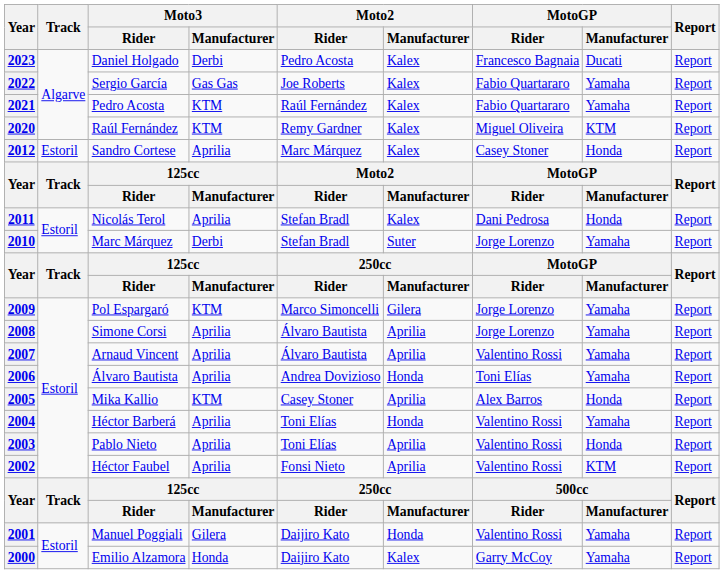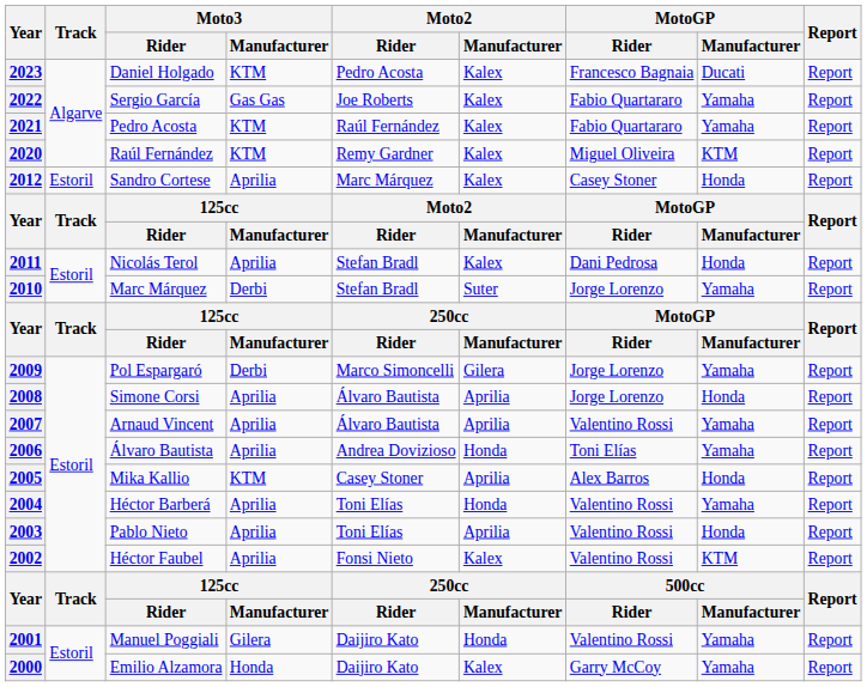 <table class="wikitable" style="font-size: 95%;">
 <tr>
 <th rowspan="2">Year</th>
 <th rowspan="2">Track</th>
 <th colspan="2">Moto3</th>
 <th colspan="2">Moto2</th>
 <th colspan="2">MotoGP</th>
 <th rowspan="2">Report</th>
 </tr>
 <tr>
 <th>Rider</th>
 <th>Manufacturer</th>
 <th>Rider</th>
 <th>Manufacturer</th>
 <th>Rider</th>
 <th>Manufacturer</th>
 </tr>
 <tr>
 <th><a href='#'>2023</a></th>
 <td rowspan="4"><a href='#'>Algarve</a></td>
 <td> <a href='#'>Daniel Holgado</a></td>
-<td><a href='#'>Derbi</a></td>
+<td><a href='#'>KTM</a></td>
 <td> <a href='#'>Pedro Acosta</a></td>
 <td><a href='#'>Kalex</a></td>
 <td nowrap> <a href='#'>Francesco Bagnaia</a></td>
 <td><a href='#'>Ducati</a></td>
 <td><a href='#'>Report</a></td>
 </tr>
 <tr>
 <th><a href='#'>2022</a></th>
 <td> <a href='#'>Sergio García</a></td>
 <td><a href='#'>Gas Gas</a></td>
 <td> <a href='#'>Joe Roberts</a></td>
 <td><a href='#'>Kalex</a></td>
 <td> <a href='#'>Fabio Quartararo</a></td>
 <td><a href='#'>Yamaha</a></td>
 <td><a href='#'>Report</a></td>
 </tr>
 <tr>
 <th><a href='#'>2021</a></th>
 <td> <a href='#'>Pedro Acosta</a></td>
 <td><a href='#'>KTM</a></td>
 <td> <a href='#'>Raúl Fernández</a></td>
 <td><a href='#'>Kalex</a></td>
 <td nowrap=""> <a href='#'>Fabio Quartararo</a></td>
 <td><a href='#'>Yamaha</a></td>
 <td><a href='#'>Report</a></td>
 </tr>
 <tr>
 <th><a href='#'>2020</a></th>
 <td> <a href='#'>Raúl Fernández</a></td>
 <td><a href='#'>KTM</a></td>
 <td> <a href='#'>Remy Gardner</a></td>
 <td><a href='#'>Kalex</a></td>
 <td> <a href='#'>Miguel Oliveira</a></td>
 <td><a href='#'>KTM</a></td>
 <td><a href='#'>Report</a></td>
 </tr>
 <tr>
 <th><a href='#'>2012</a></th>
 <td><a href='#'>Estoril</a></td>
 <td> <a href='#'>Sandro Cortese</a></td>
 <td><a href='#'>Aprilia</a></td>
 <td> <a href='#'>Marc Márquez</a></td>
 <td><a href='#'>Kalex</a></td>
 <td> <a href='#'>Casey Stoner</a></td>
 <td><a href='#'>Honda</a></td>
 <td><a href='#'>Report</a></td>
 </tr>
 <tr>
 <th rowspan="2">Year</th>
 <th rowspan="2">Track</th>
 <th colspan="2">125cc</th>
 <th colspan="2">Moto2</th>
 <th colspan="2">MotoGP</th>
 <th rowspan="2">Report</th>
 </tr>
 <tr>
 <th>Rider</th>
 <th>Manufacturer</th>
 <th>Rider</th>
 <th>Manufacturer</th>
 <th>Rider</th>
 <th>Manufacturer</th>
 </tr>
 <tr>
 <th><a href='#'>2011</a></th>
 <td rowspan="2"><a href='#'>Estoril</a></td>
 <td> <a href='#'>Nicolás Terol</a></td>
 <td><a href='#'>Aprilia</a></td>
 <td> <a href='#'>Stefan Bradl</a></td>
 <td><a href='#'>Kalex</a></td>
 <td> <a href='#'>Dani Pedrosa</a></td>
 <td><a href='#'>Honda</a></td>
 <td><a href='#'>Report</a></td>
 </tr>
 <tr>
 <th><a href='#'>2010</a></th>
 <td> <a href='#'>Marc Márquez</a></td>
 <td><a href='#'>Derbi</a></td>
 <td> <a href='#'>Stefan Bradl</a></td>
 <td><a href='#'>Suter</a></td>
 <td> <a href='#'>Jorge Lorenzo</a></td>
 <td><a href='#'>Yamaha</a></td>
 <td><a href='#'>Report</a></td>
 </tr>
 <tr>
 <th rowspan="2">Year</th>
 <th rowspan="2">Track</th>
 <th colspan="2">125cc</th>
 <th colspan="2">250cc</th>
 <th colspan="2">MotoGP</th>
 <th rowspan="2">Report</th>
 </tr>
 <tr>
 <th>Rider</th>
 <th>Manufacturer</th>
 <th>Rider</th>
 <th>Manufacturer</th>
 <th>Rider</th>
 <th>Manufacturer</th>
 </tr>
 <tr>
 <th><a href='#'>2009</a></th>
 <td rowspan="8"><a href='#'>Estoril</a></td>
 <td> <a href='#'>Pol Espargaró</a></td>
-<td><a href='#'>KTM</a></td>
+<td><a href='#'>Derbi</a></td>
 <td> <a href='#'>Marco Simoncelli</a></td>
 <td><a href='#'>Gilera</a></td>
 <td> <a href='#'>Jorge Lorenzo</a></td>
 <td><a href='#'>Yamaha</a></td>
 <td><a href='#'>Report</a></td>
 </tr>
 <tr>
 <th><a href='#'>2008</a></th>
 <td> <a href='#'>Simone Corsi</a></td>
 <td><a href='#'>Aprilia</a></td>
 <td> <a href='#'>Álvaro Bautista</a></td>
 <td><a href='#'>Aprilia</a></td>
 <td> <a href='#'>Jorge Lorenzo</a></td>
-<td><a href='#'>Yamaha</a></td>
+<td><a href='#'>Honda</a></td>
 <td><a href='#'>Report</a></td>
 </tr>
 <tr>
 <th><a href='#'>2007</a></th>
 <td> <a href='#'>Arnaud Vincent</a></td>
 <td><a href='#'>Aprilia</a></td>
 <td> <a href='#'>Álvaro Bautista</a></td>
 <td><a href='#'>Aprilia</a></td>
 <td> <a href='#'>Valentino Rossi</a></td>
 <td><a href='#'>Yamaha</a></td>
 <td><a href='#'>Report</a></td>
 </tr>
 <tr>
 <th><a href='#'>2006</a></th>
 <td> <a href='#'>Álvaro Bautista</a></td>
 <td><a href='#'>Aprilia</a></td>
 <td nowrap=""> <a href='#'>Andrea Dovizioso</a></td>
 <td><a href='#'>Honda</a></td>
 <td> <a href='#'>Toni Elías</a></td>
 <td><a href='#'>Yamaha</a></td>
 <td><a href='#'>Report</a></td>
 </tr>
 <tr>
 <th><a href='#'>2005</a></th>
 <td> <a href='#'>Mika Kallio</a></td>
 <td><a href='#'>KTM</a></td>
 <td> <a href='#'>Casey Stoner</a></td>
 <td><a href='#'>Aprilia</a></td>
 <td> <a href='#'>Alex Barros</a></td>
 <td><a href='#'>Honda</a></td>
 <td><a href='#'>Report</a></td>
 </tr>
 <tr>
 <th><a href='#'>2004</a></th>
 <td> <a href='#'>Héctor Barberá</a></td>
 <td><a href='#'>Aprilia</a></td>
 <td> <a href='#'>Toni Elías</a></td>
 <td><a href='#'>Honda</a></td>
 <td> <a href='#'>Valentino Rossi</a></td>
 <td><a href='#'>Yamaha</a></td>
 <td><a href='#'>Report</a></td>
 </tr>
 <tr>
 <th><a href='#'>2003</a></th>
 <td> <a href='#'>Pablo Nieto</a></td>
 <td><a href='#'>Aprilia</a></td>
 <td> <a href='#'>Toni Elías</a></td>
 <td><a href='#'>Aprilia</a></td>
 <td> <a href='#'>Valentino Rossi</a></td>
 <td><a href='#'>Honda</a></td>
 <td><a href='#'>Report</a></td>
 </tr>
 <tr>
 <th><a href='#'>2002</a></th>
 <td> <a href='#'>Héctor Faubel</a></td>
 <td><a href='#'>Aprilia</a></td>
 <td> <a href='#'>Fonsi Nieto</a></td>
-<td><a href='#'>Aprilia</a></td>
+<td><a href='#'>Kalex</a></td>
 <td> <a href='#'>Valentino Rossi</a></td>
 <td><a href='#'>KTM</a></td>
 <td><a href='#'>Report</a></td>
 </tr>
 <tr>
 <th rowspan="2">Year</th>
 <th rowspan="2">Track</th>
 <th colspan="2">125cc</th>
 <th colspan="2">250cc</th>
 <th colspan="2">500cc</th>
 <th rowspan="2">Report</th>
 </tr>
 <tr>
 <th>Rider</th>
 <th>Manufacturer</th>
 <th>Rider</th>
 <th>Manufacturer</th>
 <th>Rider</th>
 <th>Manufacturer</th>
 </tr>
 <tr>
 <th><a href='#'>2001</a></th>
 <td rowspan="2"><a href='#'>Estoril</a></td>
 <td> <a href='#'>Manuel Poggiali</a></td>
 <td><a href='#'>Gilera</a></td>
 <td> <a href='#'>Daijiro Kato</a></td>
 <td><a href='#'>Honda</a></td>
 <td> <a href='#'>Valentino Rossi</a></td>
 <td><a href='#'>Yamaha</a></td>
 <td><a href='#'>Report</a></td>
 </tr>
 <tr>
 <th><a href='#'>2000</a></th>
 <td nowrap=""> <a href='#'>Emilio Alzamora</a></td>
 <td><a href='#'>Honda</a></td>
 <td> <a href='#'>Daijiro Kato</a></td>
 <td><a href='#'>Kalex</a></td>
 <td> <a href='#'>Garry McCoy</a></td>
 <td><a href='#'>Yamaha</a></td>
 <td><a href='#'>Report</a></td>
 </tr>
 </table>
